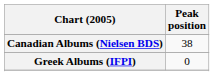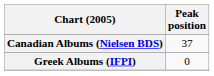 <table → class="wikitable plainrowheaders sortable">
 <tr>
 <th align="left">Chart (2005)</th>
 <th align="left">Peak<br>position</th>
 </tr>
 <tr>
 </tr>
 <tr>
 </tr>
 <tr>
 </tr>
 <tr>
 </tr>
 <tr>
 <th scope="row">Canadian Albums (<a href='#'>Nielsen BDS</a>)</th>
-<td align="center">38</td>
+<td align="center">37</td>
 </tr>
 <tr>
 </tr>
 <tr>
 </tr>
 <tr>
 </tr>
 <tr>
 <th scope="row">Greek Albums (<a href='#'>IFPI</a>)</th>
 <td align="center">0</td>
 </tr>
 <tr>
 </tr>
 <tr>
 </tr>
 <tr>
 </tr>
 <tr>
 </tr>
 <tr>
 </tr>
 <tr>
 </tr>
 <tr>
 </tr>
 <tr>
 </tr>
 <tr>
 </tr>
 </table>
